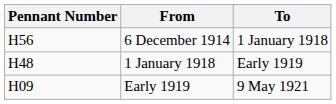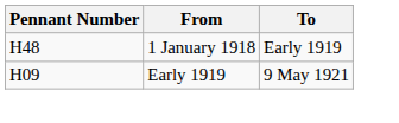 <table class="wikitable" style="text-align:left">
 <tr>
 <th>Pennant Number</th>
 <th>From</th>
 <th>To</th>
-</tr>
-<tr>
-<td>H56</td>
-<td>6 December 1914</td>
-<td>1 January 1918</td>
 </tr>
 <tr>
 <td>H48</td>
 <td>1 January 1918</td>
 <td>Early 1919</td>
 </tr>
 <tr>
 <td>H09</td>
 <td>Early 1919</td>
 <td>9 May 1921</td>
 </tr>
 </table>
